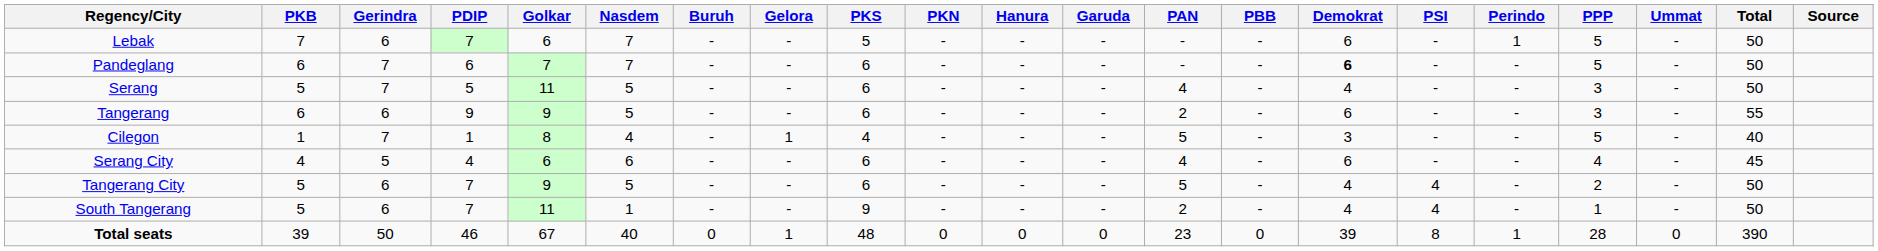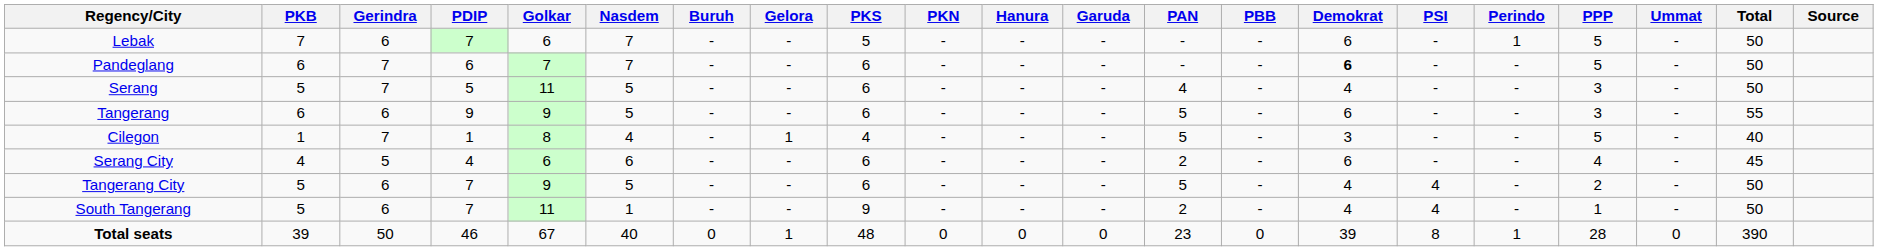 <table class="wikitable sortable" style="text-align:center">
 <tr>
 <th scope=col width=10%>Regency/City</th>
 <th scope=col width=3%><a href='#'>PKB</a></th>
 <th scope=col width=3%><a href='#'>Gerindra</a></th>
 <th scope=col width=3%><a href='#'>PDIP</a></th>
 <th scope=col width=3%><a href='#'>Golkar</a></th>
 <th scope=col width=3%><a href='#'>Nasdem</a></th>
 <th scope=col width=3%><a href='#'>Buruh</a></th>
 <th scope=col width=3%><a href='#'>Gelora</a></th>
 <th scope=col width=3%><a href='#'>PKS</a></th>
 <th scope=col width=3%><a href='#'>PKN</a></th>
 <th scope=col width=3%><a href='#'>Hanura</a></th>
 <th scope=col width=3%><a href='#'>Garuda</a></th>
 <th scope=col width=3%><a href='#'>PAN</a></th>
 <th scope=col width=3%><a href='#'>PBB</a></th>
 <th scope=col width=3%><a href='#'>Demokrat</a></th>
 <th scope=col width=3%><a href='#'>PSI</a></th>
 <th scope=col width=3%><a href='#'>Perindo</a></th>
 <th scope=col width=3%><a href='#'>PPP</a></th>
 <th scope=col width=3%><a href='#'>Ummat</a></th>
 <th scope=col width=3%>Total</th>
 <th scope=col width=3%>Source</th>
 </tr>
 <tr>
 <td><a href='#'>Lebak</a></td>
 <td>7</td>
 <td>6</td>
 <td style="background:#cfc;">7</td>
 <td>6</td>
 <td>7</td>
 <td>-</td>
 <td>-</td>
 <td>5</td>
 <td>-</td>
 <td>-</td>
 <td>-</td>
 <td>-</td>
 <td>-</td>
 <td>6</td>
 <td>-</td>
 <td>1</td>
 <td>5</td>
 <td>-</td>
 <td>50</td>
 <td></td>
 </tr>
 <tr>
 <td><a href='#'>Pandeglang</a></td>
 <td>6</td>
 <td>7</td>
 <td>6</td>
 <td style="background:#cfc;">7</td>
 <td>7</td>
 <td>-</td>
 <td>-</td>
 <td>6</td>
 <td>-</td>
 <td>-</td>
 <td>-</td>
 <td>-</td>
 <td>-</td>
 <td><strong>6</strong></td>
 <td>-</td>
 <td>-</td>
 <td>5</td>
 <td>-</td>
 <td>50</td>
 <td></td>
 </tr>
 <tr>
 <td><a href='#'>Serang</a></td>
 <td>5</td>
 <td>7</td>
 <td>5</td>
 <td style="background:#cfc;">11</td>
 <td>5</td>
 <td>-</td>
 <td>-</td>
 <td>6</td>
 <td>-</td>
 <td>-</td>
 <td>-</td>
 <td>4</td>
 <td>-</td>
 <td>4</td>
 <td>-</td>
 <td>-</td>
 <td>3</td>
 <td>-</td>
 <td>50</td>
 <td></td>
 </tr>
 <tr>
 <td><a href='#'>Tangerang</a></td>
 <td>6</td>
 <td>6</td>
 <td>9</td>
 <td style="background:#cfc;">9</td>
 <td>5</td>
 <td>-</td>
 <td>-</td>
 <td>6</td>
 <td>-</td>
 <td>-</td>
 <td>-</td>
-<td>2</td>
+<td>5</td>
 <td>-</td>
 <td>6</td>
 <td>-</td>
 <td>-</td>
 <td>3</td>
 <td>-</td>
 <td>55</td>
 <td></td>
 </tr>
 <tr>
 <td><a href='#'>Cilegon</a></td>
 <td>1</td>
 <td>7</td>
 <td>1</td>
 <td style="background:#cfc;">8</td>
 <td>4</td>
 <td>-</td>
 <td>1</td>
 <td>4</td>
 <td>-</td>
 <td>-</td>
 <td>-</td>
 <td>5</td>
 <td>-</td>
 <td>3</td>
 <td>-</td>
 <td>-</td>
 <td>5</td>
 <td>-</td>
 <td>40</td>
 <td></td>
 </tr>
 <tr>
 <td><a href='#'>Serang City</a></td>
 <td>4</td>
 <td>5</td>
 <td>4</td>
 <td style="background:#cfc;">6</td>
 <td>6</td>
 <td>-</td>
 <td>-</td>
 <td>6</td>
 <td>-</td>
 <td>-</td>
 <td>-</td>
-<td>4</td>
+<td>2</td>
 <td>-</td>
 <td>6</td>
 <td>-</td>
 <td>-</td>
 <td>4</td>
 <td>-</td>
 <td>45</td>
 <td></td>
 </tr>
 <tr>
 <td><a href='#'>Tangerang City</a></td>
 <td>5</td>
 <td>6</td>
 <td>7</td>
 <td style="background:#cfc;">9</td>
 <td>5</td>
 <td>-</td>
 <td>-</td>
 <td>6</td>
 <td>-</td>
 <td>-</td>
 <td>-</td>
 <td>5</td>
 <td>-</td>
 <td>4</td>
 <td>4</td>
 <td>-</td>
 <td>2</td>
 <td>-</td>
 <td>50</td>
 <td></td>
 </tr>
 <tr>
 <td><a href='#'>South Tangerang</a></td>
 <td>5</td>
 <td>6</td>
 <td>7</td>
 <td style="background:#cfc;">11</td>
 <td>1</td>
 <td>-</td>
 <td>-</td>
 <td>9</td>
 <td>-</td>
 <td>-</td>
 <td>-</td>
 <td>2</td>
 <td>-</td>
 <td>4</td>
 <td>4</td>
 <td>-</td>
 <td>1</td>
 <td>-</td>
 <td>50</td>
 <td></td>
 </tr>
 <tr>
 <td><strong>Total seats</strong></td>
 <td>39</td>
 <td>50</td>
 <td>46</td>
 <td>67</td>
 <td>40</td>
 <td>0</td>
 <td>1</td>
 <td>48</td>
 <td>0</td>
 <td>0</td>
 <td>0</td>
 <td>23</td>
 <td>0</td>
 <td>39</td>
 <td>8</td>
 <td>1</td>
 <td>28</td>
 <td>0</td>
 <td>390</td>
 </tr>
 </table>
